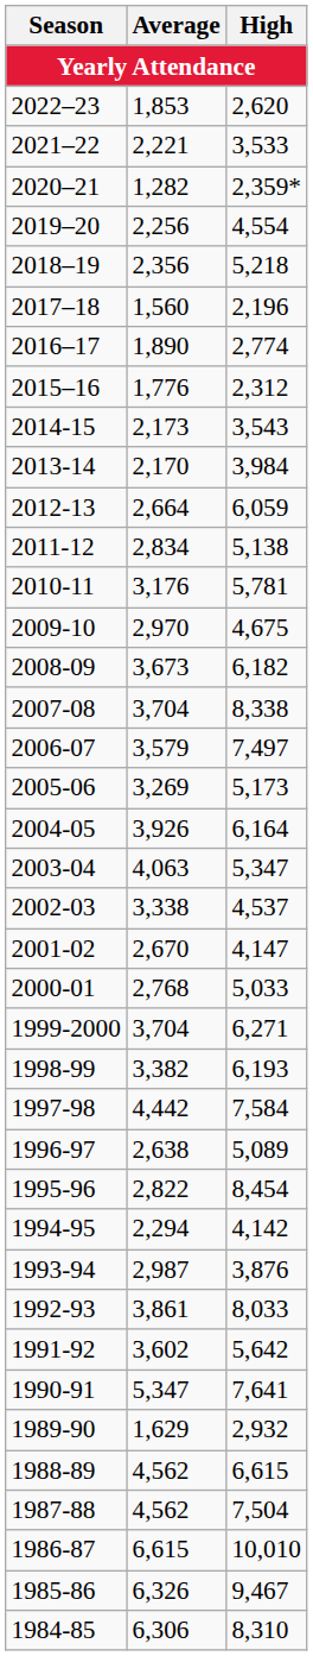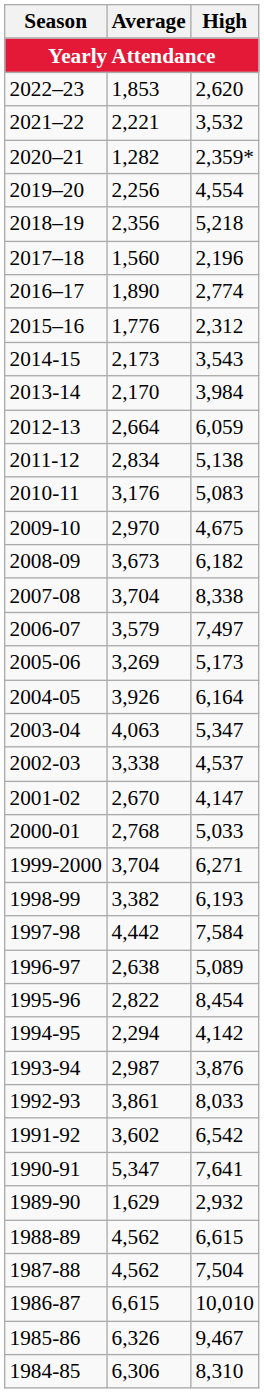 <table class="wikitable sortable collapsible">
 <tr>
 <th>Season</th>
 <th>Average</th>
 <th>High</th>
 </tr>
 <tr>
 <th colspan=3 style="background:#E31937; color:#FFFFFF;">Yearly Attendance</th>
 </tr>
 <tr>
 <td>2022–23</td>
 <td>1,853</td>
 <td>2,620</td>
 </tr>
 <tr>
 <td>2021–22</td>
 <td>2,221</td>
-<td>3,533</td>
+<td>3,532</td>
 </tr>
 <tr>
 <td>2020–21</td>
 <td>1,282</td>
 <td>2,359*</td>
 </tr>
 <tr>
 <td>2019–20</td>
 <td>2,256</td>
 <td>4,554</td>
 </tr>
 <tr>
 <td>2018–19</td>
 <td>2,356</td>
 <td>5,218</td>
 </tr>
 <tr>
 <td>2017–18</td>
 <td>1,560</td>
 <td>2,196</td>
 </tr>
 <tr>
 <td>2016–17</td>
 <td>1,890</td>
 <td>2,774</td>
 </tr>
 <tr>
 <td>2015–16</td>
 <td>1,776</td>
 <td>2,312</td>
 </tr>
 <tr>
 <td>2014-15</td>
 <td>2,173</td>
 <td>3,543</td>
 </tr>
 <tr>
 <td>2013-14</td>
 <td>2,170</td>
 <td>3,984</td>
 </tr>
 <tr>
 <td>2012-13</td>
 <td>2,664</td>
 <td>6,059</td>
 </tr>
 <tr>
 <td>2011-12</td>
 <td>2,834</td>
 <td>5,138</td>
 </tr>
 <tr>
 <td>2010-11</td>
 <td>3,176</td>
-<td>5,781</td>
+<td>5,083</td>
 </tr>
 <tr>
 <td>2009-10</td>
 <td>2,970</td>
 <td>4,675</td>
 </tr>
 <tr>
 <td>2008-09</td>
 <td>3,673</td>
 <td>6,182</td>
 </tr>
 <tr>
 <td>2007-08</td>
 <td>3,704</td>
 <td>8,338</td>
 </tr>
 <tr>
 <td>2006-07</td>
 <td>3,579</td>
 <td>7,497</td>
 </tr>
 <tr>
 <td>2005-06</td>
 <td>3,269</td>
 <td>5,173</td>
 </tr>
 <tr>
 <td>2004-05</td>
 <td>3,926</td>
 <td>6,164</td>
 </tr>
 <tr>
 <td>2003-04</td>
 <td>4,063</td>
 <td>5,347</td>
 </tr>
 <tr>
 <td>2002-03</td>
 <td>3,338</td>
 <td>4,537</td>
 </tr>
 <tr>
 <td>2001-02</td>
 <td>2,670</td>
 <td>4,147</td>
 </tr>
 <tr>
 <td>2000-01</td>
 <td>2,768</td>
 <td>5,033</td>
 </tr>
 <tr>
 <td>1999-2000</td>
 <td>3,704</td>
 <td>6,271</td>
 </tr>
 <tr>
 <td>1998-99</td>
 <td>3,382</td>
 <td>6,193</td>
 </tr>
 <tr>
 <td>1997-98</td>
 <td>4,442</td>
 <td>7,584</td>
 </tr>
 <tr>
 <td>1996-97</td>
 <td>2,638</td>
 <td>5,089</td>
 </tr>
 <tr>
 <td>1995-96</td>
 <td>2,822</td>
 <td>8,454</td>
 </tr>
 <tr>
 <td>1994-95</td>
 <td>2,294</td>
 <td>4,142</td>
 </tr>
 <tr>
 <td>1993-94</td>
 <td>2,987</td>
 <td>3,876</td>
 </tr>
 <tr>
 <td>1992-93</td>
 <td>3,861</td>
 <td>8,033</td>
 </tr>
 <tr>
 <td>1991-92</td>
 <td>3,602</td>
-<td>5,642</td>
+<td>6,542</td>
 </tr>
 <tr>
 <td>1990-91</td>
 <td>5,347</td>
 <td>7,641</td>
 </tr>
 <tr>
 <td>1989-90</td>
 <td>1,629</td>
 <td>2,932</td>
 </tr>
 <tr>
 <td>1988-89</td>
 <td>4,562</td>
 <td>6,615</td>
 </tr>
 <tr>
 <td>1987-88</td>
 <td>4,562</td>
 <td>7,504</td>
 </tr>
 <tr>
 <td>1986-87</td>
 <td>6,615</td>
 <td>10,010</td>
 </tr>
 <tr>
 <td>1985-86</td>
 <td>6,326</td>
 <td>9,467</td>
 </tr>
 <tr>
 <td>1984-85</td>
 <td>6,306</td>
 <td>8,310</td>
 </tr>
 </table>
